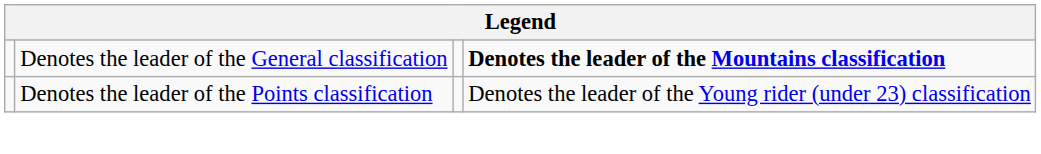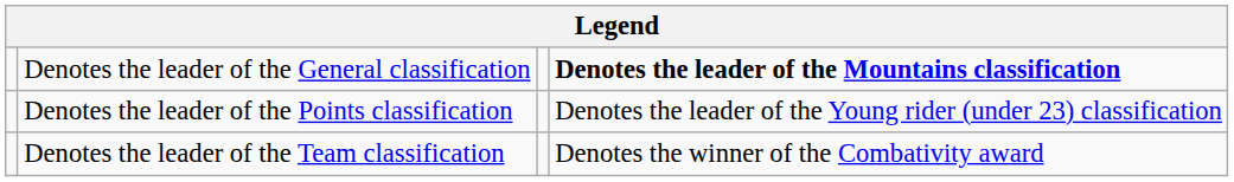 <table class="wikitable noresize">
 <tr>
 <th colspan="4">Legend</th>
 </tr>
 <tr>
 <td></td>
 <td>Denotes the leader of the <a href='#'>General classification</a></td>
 <td></td>
 <td><strong>Denotes the leader of the <a href='#'>Mountains classification</a></strong></td>
 </tr>
 <tr>
 <td></td>
 <td>Denotes the leader of the <a href='#'>Points classification</a></td>
 <td></td>
 <td>Denotes the leader of the <a href='#'>Young rider (under 23) classification</a></td>
 </tr>
+<tr>
+<td></td>
+<td>Denotes the leader of the <a href='#'>Team classification</a></td>
+<td></td>
+<td>Denotes the winner of the <a href='#'>Combativity award</a></td>
+</tr>
 </table>
